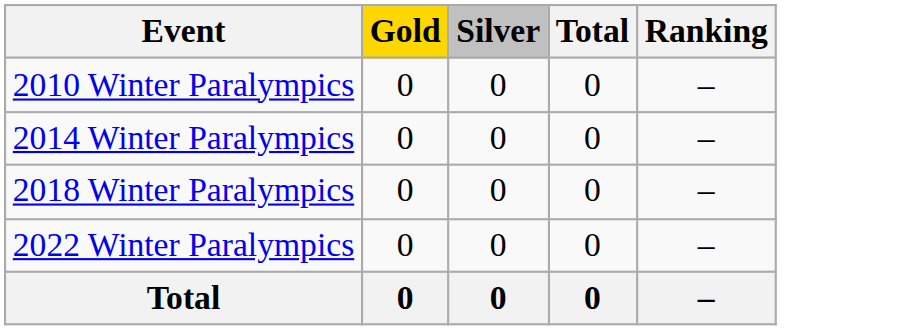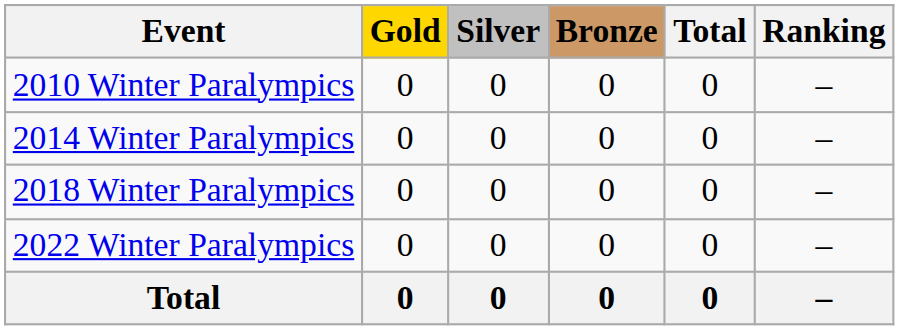 <table class="wikitable sortable" style="text-align:center;">
 <tr>
 <th>Event</th>
 <td style="background:gold; font-weight:bold;">Gold</td>
 <td style="background:silver; font-weight:bold;">Silver</td>
+<td style="background:#cc9966; font-weight:bold;">Bronze</td>
 <th>Total</th>
 <th>Ranking</th>
 </tr>
 <tr>
 <td> <a href='#'>2010 Winter Paralympics</a></td>
+<td>0</td>
 <td>0</td>
 <td>0</td>
 <td>0</td>
 <td>–</td>
 </tr>
 <tr>
 <td> <a href='#'>2014 Winter Paralympics</a></td>
 <td>0</td>
 <td>0</td>
 <td>0</td>
+<td>0</td>
 <td>–</td>
 </tr>
 <tr>
 <td> <a href='#'>2018 Winter Paralympics</a></td>
+<td>0</td>
 <td>0</td>
 <td>0</td>
 <td>0</td>
 <td>–</td>
 </tr>
 <tr>
 <td> <a href='#'>2022 Winter Paralympics</a></td>
 <td>0</td>
 <td>0</td>
 <td>0</td>
+<td>0</td>
 <td>–</td>
 </tr>
 <tr>
 <th>Total</th>
 <th>0</th>
 <th>0</th>
 <th>0</th>
+<th>0</th>
 <th>–</th>
 </tr>
 </table>
